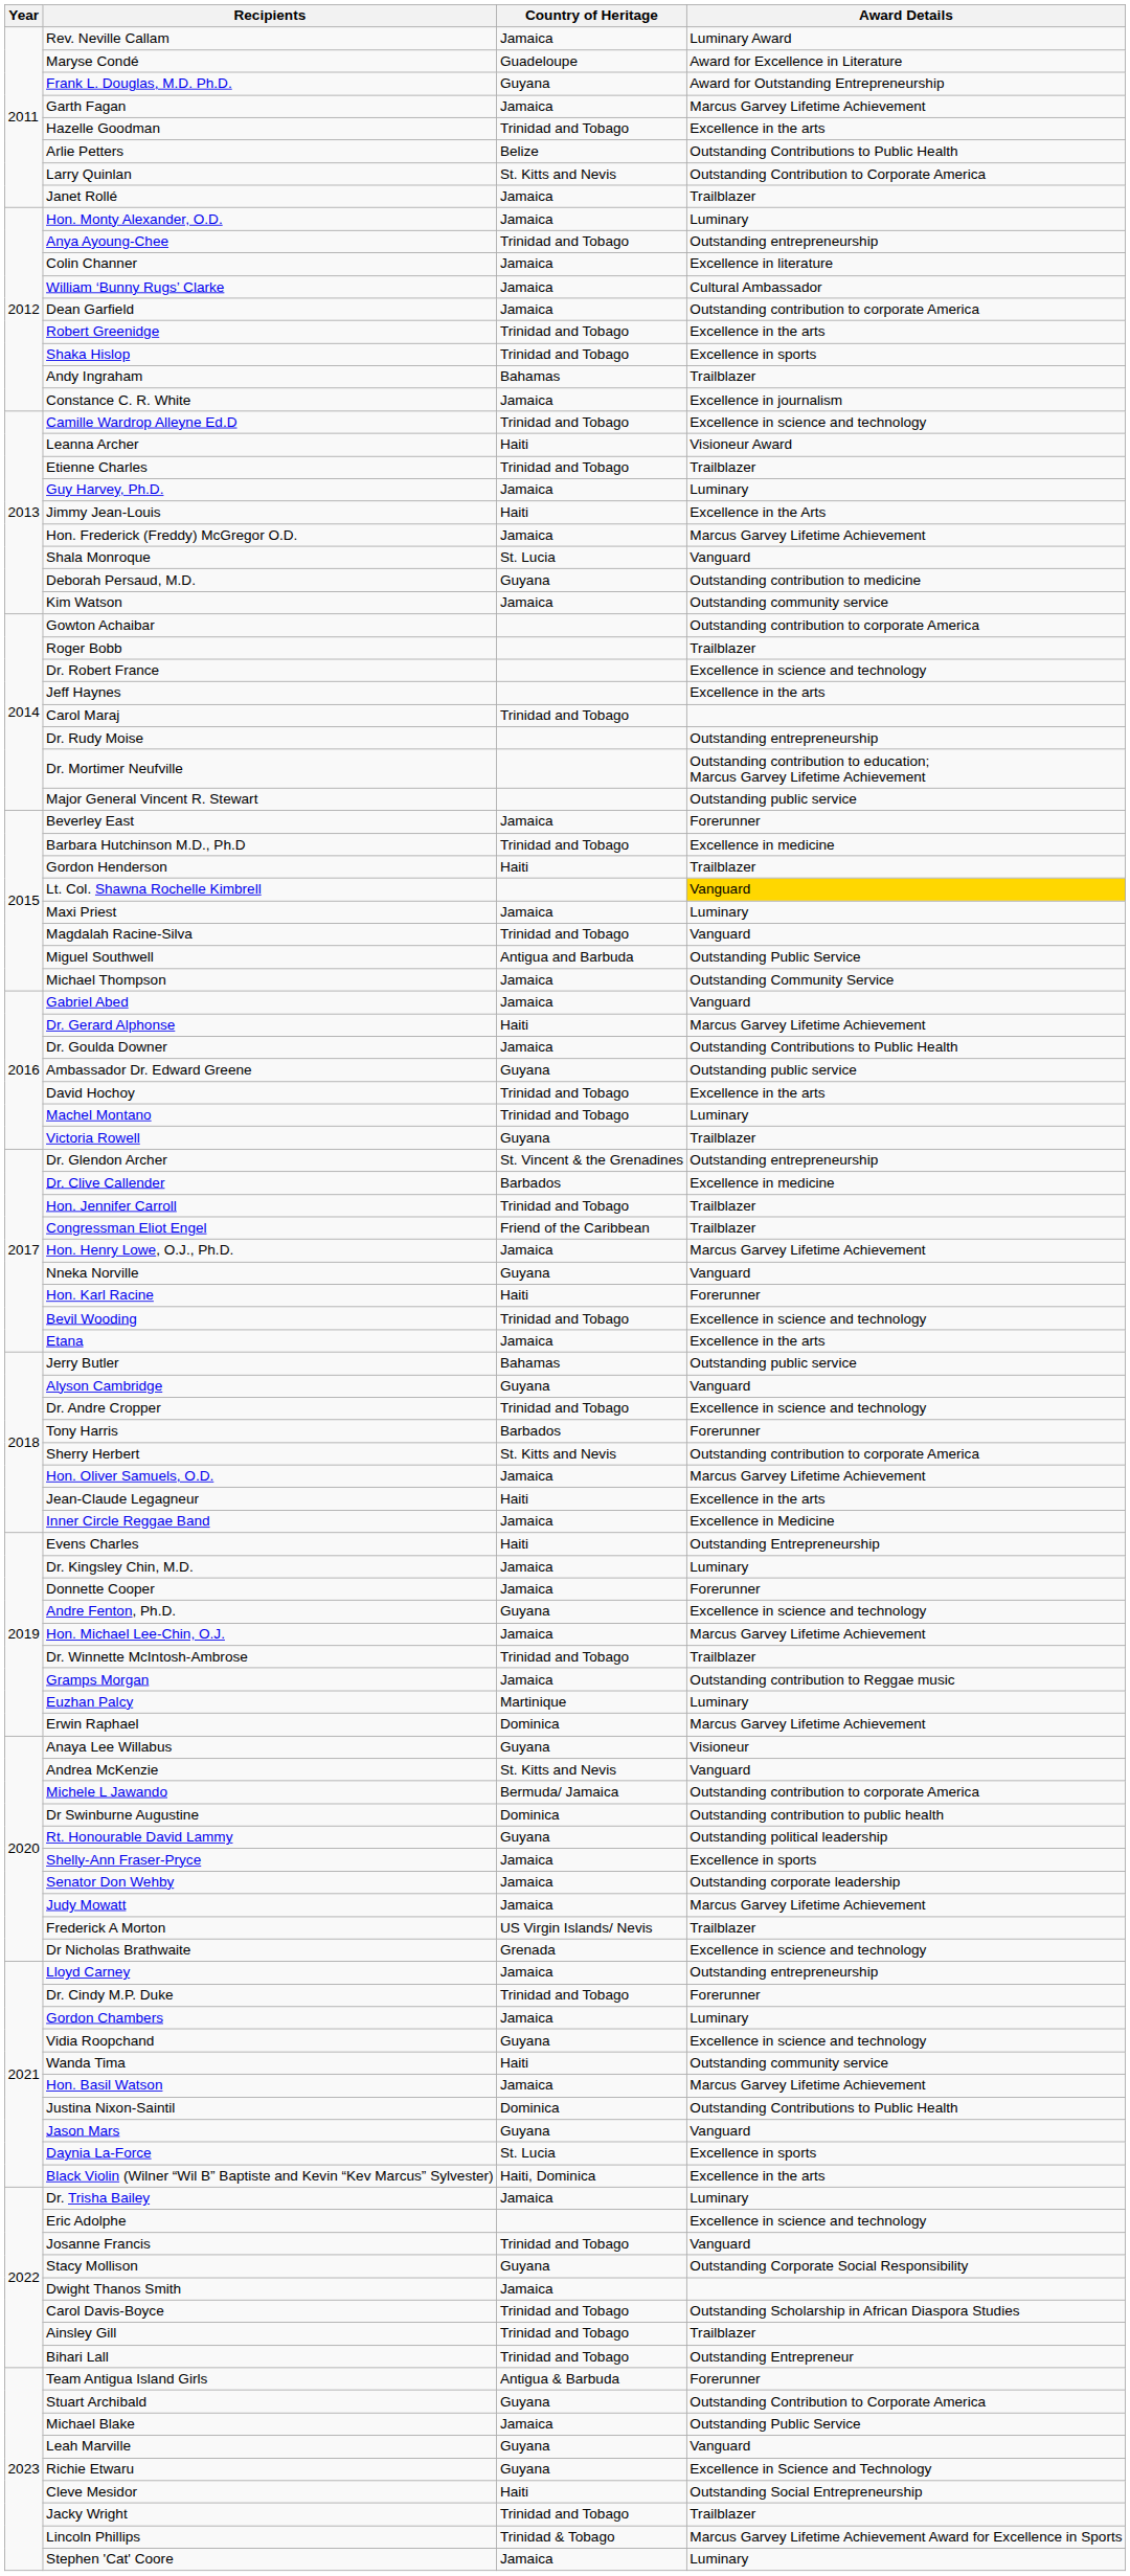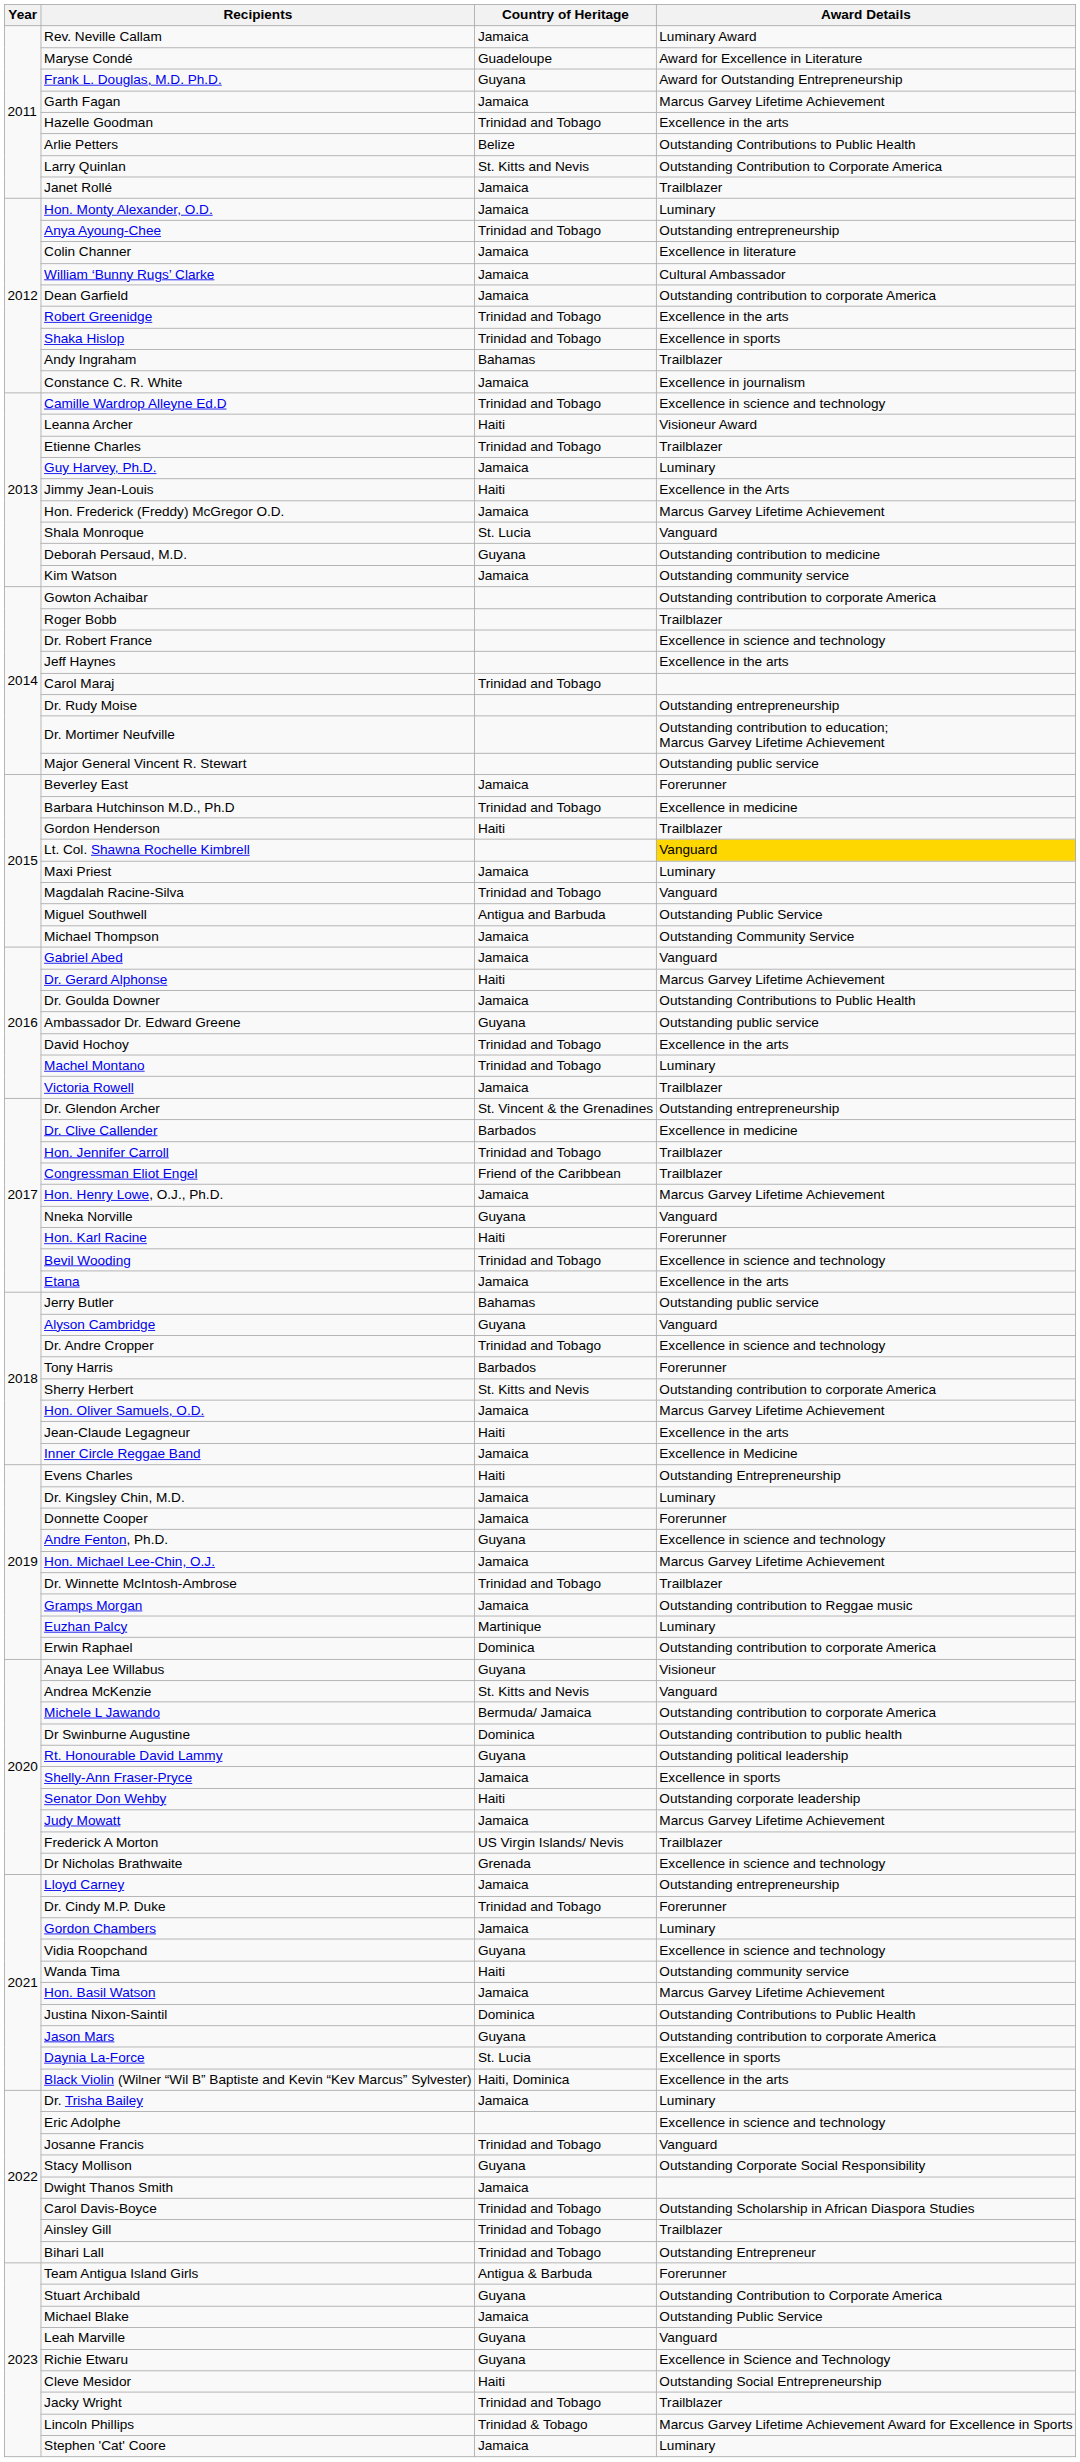 <table class="wikitable">
 <tr>
 <th>Year</th>
 <th>Recipients</th>
 <th>Country of Heritage</th>
 <th>Award Details</th>
 </tr>
 <tr>
 <td rowspan="8">2011</td>
 <td>Rev. Neville Callam</td>
 <td>Jamaica</td>
 <td>Luminary Award</td>
 </tr>
 <tr>
 <td>Maryse Condé</td>
 <td>Guadeloupe</td>
 <td>Award for Excellence in Literature</td>
 </tr>
 <tr>
 <td><a href='#'>Frank L. Douglas, M.D. Ph.D.</a></td>
 <td>Guyana</td>
 <td>Award for Outstanding Entrepreneurship</td>
 </tr>
 <tr>
 <td>Garth Fagan</td>
 <td>Jamaica</td>
 <td>Marcus Garvey Lifetime Achievement</td>
 </tr>
 <tr>
 <td>Hazelle Goodman</td>
 <td>Trinidad and Tobago</td>
 <td>Excellence in the arts</td>
 </tr>
 <tr>
 <td>Arlie Petters</td>
 <td>Belize</td>
 <td>Outstanding Contributions to Public Health</td>
 </tr>
 <tr>
 <td>Larry Quinlan</td>
 <td>St. Kitts and Nevis</td>
 <td>Outstanding Contribution to Corporate America</td>
 </tr>
 <tr>
 <td>Janet Rollé</td>
 <td>Jamaica</td>
 <td>Trailblazer</td>
 </tr>
 <tr>
 <td rowspan="9">2012</td>
 <td><a href='#'>Hon. Monty Alexander, O.D.</a></td>
 <td>Jamaica</td>
 <td>Luminary</td>
 </tr>
 <tr>
 <td><a href='#'>Anya Ayoung-Chee</a></td>
 <td>Trinidad and Tobago</td>
 <td>Outstanding entrepreneurship</td>
 </tr>
 <tr>
 <td>Colin Channer</td>
 <td>Jamaica</td>
 <td>Excellence in literature</td>
 </tr>
 <tr>
 <td><a href='#'>William ‘Bunny Rugs’ Clarke</a></td>
 <td>Jamaica</td>
 <td>Cultural Ambassador</td>
 </tr>
 <tr>
 <td>Dean Garfield</td>
 <td>Jamaica</td>
 <td>Outstanding contribution to corporate America</td>
 </tr>
 <tr>
 <td><a href='#'>Robert Greenidge</a></td>
 <td>Trinidad and Tobago</td>
 <td>Excellence in the arts</td>
 </tr>
 <tr>
 <td><a href='#'>Shaka Hislop</a></td>
 <td>Trinidad and Tobago</td>
 <td>Excellence in sports</td>
 </tr>
 <tr>
 <td>Andy Ingraham</td>
 <td>Bahamas</td>
 <td>Trailblazer</td>
 </tr>
 <tr>
 <td>Constance C. R. White</td>
 <td>Jamaica</td>
 <td>Excellence in journalism</td>
 </tr>
 <tr>
 <td rowspan="9">2013</td>
 <td><a href='#'>Camille Wardrop Alleyne Ed.D</a></td>
 <td>Trinidad and Tobago</td>
 <td>Excellence in science and technology</td>
 </tr>
 <tr>
 <td>Leanna Archer</td>
 <td>Haiti</td>
 <td>Visioneur Award</td>
 </tr>
 <tr>
 <td>Etienne Charles</td>
 <td>Trinidad and Tobago</td>
 <td>Trailblazer</td>
 </tr>
 <tr>
 <td><a href='#'>Guy Harvey, Ph.D.</a></td>
 <td>Jamaica</td>
 <td>Luminary</td>
 </tr>
 <tr>
 <td>Jimmy Jean-Louis</td>
 <td>Haiti</td>
 <td>Excellence in the Arts</td>
 </tr>
 <tr>
 <td>Hon. Frederick (Freddy) McGregor O.D.</td>
 <td>Jamaica</td>
 <td>Marcus Garvey Lifetime Achievement</td>
 </tr>
 <tr>
 <td>Shala Monroque</td>
 <td>St. Lucia</td>
 <td>Vanguard</td>
 </tr>
 <tr>
 <td>Deborah Persaud, M.D.</td>
 <td>Guyana</td>
 <td>Outstanding contribution to medicine</td>
 </tr>
 <tr>
 <td>Kim Watson</td>
 <td>Jamaica</td>
 <td>Outstanding community service</td>
 </tr>
 <tr>
 <td rowspan="8">2014</td>
 <td>Gowton Achaibar</td>
 <td></td>
 <td>Outstanding contribution to corporate America</td>
 </tr>
 <tr>
 <td>Roger Bobb</td>
 <td></td>
 <td>Trailblazer</td>
 </tr>
 <tr>
 <td>Dr. Robert France</td>
 <td></td>
 <td>Excellence in science and technology</td>
 </tr>
 <tr>
 <td>Jeff Haynes</td>
 <td></td>
 <td>Excellence in the arts</td>
 </tr>
 <tr>
 <td>Carol Maraj</td>
 <td>Trinidad and Tobago</td>
 <td></td>
 </tr>
 <tr>
 <td>Dr. Rudy Moise</td>
 <td></td>
 <td>Outstanding entrepreneurship</td>
 </tr>
 <tr>
 <td>Dr. Mortimer Neufville</td>
 <td></td>
 <td>Outstanding contribution to education;<br>Marcus Garvey Lifetime Achievement</td>
 </tr>
 <tr>
 <td>Major General Vincent R. Stewart</td>
 <td></td>
 <td>Outstanding public service</td>
 </tr>
 <tr>
 <td rowspan="8">2015</td>
 <td>Beverley East</td>
 <td>Jamaica</td>
 <td>Forerunner</td>
 </tr>
 <tr>
 <td>Barbara Hutchinson M.D., Ph.D</td>
 <td>Trinidad and Tobago</td>
 <td>Excellence in medicine</td>
 </tr>
 <tr>
 <td>Gordon Henderson</td>
 <td>Haiti</td>
 <td>Trailblazer</td>
 </tr>
 <tr>
 <td>Lt. Col. <a href='#'>Shawna Rochelle Kimbrell</a></td>
 <td></td>
 <td style="background: gold;">Vanguard</td>
 </tr>
 <tr>
 <td>Maxi Priest</td>
 <td>Jamaica</td>
 <td>Luminary</td>
 </tr>
 <tr>
 <td>Magdalah Racine-Silva</td>
 <td>Trinidad and Tobago</td>
 <td>Vanguard</td>
 </tr>
 <tr>
 <td>Miguel Southwell</td>
 <td>Antigua and Barbuda</td>
 <td>Outstanding Public Service</td>
 </tr>
 <tr>
 <td>Michael Thompson</td>
 <td>Jamaica</td>
 <td>Outstanding Community Service</td>
 </tr>
 <tr>
 <td rowspan="7">2016</td>
 <td><a href='#'>Gabriel Abed</a></td>
 <td>Jamaica</td>
 <td>Vanguard</td>
 </tr>
 <tr>
 <td><a href='#'>Dr. Gerard Alphonse</a></td>
 <td>Haiti</td>
 <td>Marcus Garvey Lifetime Achievement</td>
 </tr>
 <tr>
 <td>Dr. Goulda Downer</td>
 <td>Jamaica</td>
 <td>Outstanding Contributions to Public Health</td>
 </tr>
 <tr>
 <td>Ambassador Dr. Edward Greene</td>
 <td>Guyana</td>
 <td>Outstanding public service</td>
 </tr>
 <tr>
 <td>David Hochoy</td>
 <td>Trinidad and Tobago</td>
 <td>Excellence in the arts</td>
 </tr>
 <tr>
 <td><a href='#'>Machel Montano</a></td>
 <td>Trinidad and Tobago</td>
 <td>Luminary</td>
 </tr>
 <tr>
 <td><a href='#'>Victoria Rowell</a></td>
-<td>Guyana</td>
+<td>Jamaica</td>
 <td>Trailblazer</td>
 </tr>
 <tr>
 <td rowspan="9">2017</td>
 <td>Dr. Glendon Archer</td>
 <td>St. Vincent & the Grenadines</td>
 <td>Outstanding entrepreneurship</td>
 </tr>
 <tr>
 <td><a href='#'>Dr. Clive Callender</a></td>
 <td>Barbados</td>
 <td>Excellence in medicine</td>
 </tr>
 <tr>
 <td><a href='#'>Hon. Jennifer Carroll</a></td>
 <td>Trinidad and Tobago</td>
 <td>Trailblazer</td>
 </tr>
 <tr>
 <td><a href='#'>Congressman Eliot Engel</a></td>
 <td>Friend of the Caribbean</td>
 <td>Trailblazer</td>
 </tr>
 <tr>
 <td><a href='#'>Hon. Henry Lowe</a>, O.J., Ph.D.</td>
 <td>Jamaica</td>
 <td>Marcus Garvey Lifetime Achievement</td>
 </tr>
 <tr>
 <td>Nneka Norville</td>
 <td>Guyana</td>
 <td>Vanguard</td>
 </tr>
 <tr>
 <td><a href='#'>Hon. Karl Racine</a></td>
 <td>Haiti</td>
 <td>Forerunner</td>
 </tr>
 <tr>
 <td><a href='#'>Bevil Wooding</a></td>
 <td>Trinidad and Tobago</td>
 <td>Excellence in science and technology</td>
 </tr>
 <tr>
 <td><a href='#'>Etana</a></td>
 <td>Jamaica</td>
 <td>Excellence in the arts</td>
 </tr>
 <tr>
 <td rowspan="8">2018</td>
 <td>Jerry Butler</td>
 <td>Bahamas</td>
 <td>Outstanding public service</td>
 </tr>
 <tr>
 <td><a href='#'>Alyson Cambridge</a></td>
 <td>Guyana</td>
 <td>Vanguard</td>
 </tr>
 <tr>
 <td>Dr. Andre Cropper</td>
 <td>Trinidad and Tobago</td>
 <td>Excellence in science and technology</td>
 </tr>
 <tr>
 <td>Tony Harris</td>
 <td>Barbados</td>
 <td>Forerunner</td>
 </tr>
 <tr>
 <td>Sherry Herbert</td>
 <td>St. Kitts and Nevis</td>
 <td>Outstanding contribution to corporate America</td>
 </tr>
 <tr>
 <td><a href='#'>Hon. Oliver Samuels, O.D.</a></td>
 <td>Jamaica</td>
 <td>Marcus Garvey Lifetime Achievement</td>
 </tr>
 <tr>
 <td>Jean-Claude Legagneur</td>
 <td>Haiti</td>
 <td>Excellence in the arts</td>
 </tr>
 <tr>
 <td><a href='#'>Inner Circle Reggae Band</a></td>
 <td>Jamaica</td>
 <td>Excellence in Medicine</td>
 </tr>
 <tr>
 <td rowspan="9">2019</td>
 <td>Evens Charles</td>
 <td>Haiti</td>
 <td>Outstanding Entrepreneurship</td>
 </tr>
 <tr>
 <td>Dr. Kingsley Chin, M.D.</td>
 <td>Jamaica</td>
 <td>Luminary</td>
 </tr>
 <tr>
 <td>Donnette Cooper</td>
 <td>Jamaica</td>
 <td>Forerunner</td>
 </tr>
 <tr>
 <td><a href='#'>Andre Fenton</a>, Ph.D.</td>
 <td>Guyana</td>
 <td>Excellence in science and technology</td>
 </tr>
 <tr>
 <td><a href='#'>Hon. Michael Lee-Chin, O.J.</a></td>
 <td>Jamaica</td>
 <td>Marcus Garvey Lifetime Achievement</td>
 </tr>
 <tr>
 <td>Dr. Winnette McIntosh-Ambrose</td>
 <td>Trinidad and Tobago</td>
 <td>Trailblazer</td>
 </tr>
 <tr>
 <td><a href='#'>Gramps Morgan</a></td>
 <td>Jamaica</td>
 <td>Outstanding contribution to Reggae music</td>
 </tr>
 <tr>
 <td><a href='#'>Euzhan Palcy</a></td>
 <td>Martinique</td>
 <td>Luminary</td>
 </tr>
 <tr>
 <td>Erwin Raphael</td>
 <td>Dominica</td>
-<td>Marcus Garvey Lifetime Achievement</td>
+<td>Outstanding contribution to corporate America</td>
 </tr>
 <tr>
 <td rowspan="10">2020</td>
 <td>Anaya Lee Willabus</td>
 <td>Guyana</td>
 <td>Visioneur</td>
 </tr>
 <tr>
 <td>Andrea McKenzie</td>
 <td>St. Kitts and Nevis</td>
 <td>Vanguard</td>
 </tr>
 <tr>
 <td><a href='#'>Michele L Jawando</a></td>
 <td>Bermuda/ Jamaica</td>
 <td>Outstanding contribution to corporate America</td>
 </tr>
 <tr>
 <td>Dr Swinburne Augustine</td>
 <td>Dominica</td>
 <td>Outstanding contribution to public health</td>
 </tr>
 <tr>
 <td><a href='#'>Rt. Honourable David Lammy</a></td>
 <td>Guyana</td>
 <td>Outstanding political leadership</td>
 </tr>
 <tr>
 <td><a href='#'>Shelly-Ann Fraser-Pryce</a></td>
 <td>Jamaica</td>
 <td>Excellence in sports</td>
 </tr>
 <tr>
 <td><a href='#'>Senator Don Wehby</a></td>
-<td>Jamaica</td>
+<td>Haiti</td>
 <td>Outstanding corporate leadership</td>
 </tr>
 <tr>
 <td><a href='#'>Judy Mowatt</a></td>
 <td>Jamaica</td>
 <td>Marcus Garvey Lifetime Achievement</td>
 </tr>
 <tr>
 <td>Frederick A Morton</td>
 <td>US Virgin Islands/ Nevis</td>
 <td>Trailblazer</td>
 </tr>
 <tr>
 <td>Dr Nicholas Brathwaite</td>
 <td>Grenada</td>
 <td>Excellence in science and technology</td>
 </tr>
 <tr>
 <td rowspan="10">2021</td>
 <td><a href='#'>Lloyd Carney</a></td>
 <td>Jamaica</td>
 <td>Outstanding entrepreneurship</td>
 </tr>
 <tr>
 <td>Dr. Cindy M.P. Duke</td>
 <td>Trinidad and Tobago</td>
 <td>Forerunner</td>
 </tr>
 <tr>
 <td><a href='#'>Gordon Chambers</a></td>
 <td>Jamaica</td>
 <td>Luminary</td>
 </tr>
 <tr>
 <td>Vidia Roopchand</td>
 <td>Guyana</td>
 <td>Excellence in science and technology</td>
 </tr>
 <tr>
 <td>Wanda Tima</td>
 <td>Haiti</td>
 <td>Outstanding community service</td>
 </tr>
 <tr>
 <td><a href='#'>Hon. Basil Watson</a></td>
 <td>Jamaica</td>
 <td>Marcus Garvey Lifetime Achievement</td>
 </tr>
 <tr>
 <td>Justina Nixon-Saintil</td>
 <td>Dominica</td>
 <td>Outstanding Contributions to Public Health</td>
 </tr>
 <tr>
 <td><a href='#'>Jason Mars</a></td>
 <td>Guyana</td>
-<td>Vanguard</td>
+<td>Outstanding contribution to corporate America</td>
 </tr>
 <tr>
 <td><a href='#'>Daynia La-Force</a></td>
 <td>St. Lucia</td>
 <td>Excellence in sports</td>
 </tr>
 <tr>
 <td><a href='#'>Black Violin</a> (Wilner “Wil B” Baptiste and Kevin “Kev Marcus” Sylvester)</td>
 <td>Haiti, Dominica</td>
 <td>Excellence in the arts</td>
 </tr>
 <tr>
 <td rowspan="8">2022</td>
 <td>Dr. <a href='#'>Trisha Bailey</a></td>
 <td>Jamaica</td>
 <td>Luminary</td>
 </tr>
 <tr>
 <td>Eric Adolphe</td>
 <td></td>
 <td>Excellence in science and technology</td>
 </tr>
 <tr>
 <td>Josanne Francis</td>
 <td>Trinidad and Tobago</td>
 <td>Vanguard</td>
 </tr>
 <tr>
 <td>Stacy Mollison</td>
 <td>Guyana</td>
 <td>Outstanding Corporate Social Responsibility</td>
 </tr>
 <tr>
 <td>Dwight Thanos Smith</td>
 <td>Jamaica</td>
 <td></td>
 </tr>
 <tr>
 <td>Carol Davis-Boyce</td>
 <td>Trinidad and Tobago</td>
 <td>Outstanding Scholarship in African Diaspora Studies</td>
 </tr>
 <tr>
 <td>Ainsley Gill</td>
 <td>Trinidad and Tobago</td>
 <td>Trailblazer</td>
 </tr>
 <tr>
 <td>Bihari Lall</td>
 <td>Trinidad and Tobago</td>
 <td>Outstanding Entrepreneur</td>
 </tr>
 <tr>
 <td rowspan="9">2023</td>
 <td>Team Antigua Island Girls</td>
 <td>Antigua & Barbuda</td>
 <td>Forerunner</td>
 </tr>
 <tr>
 <td>Stuart Archibald</td>
 <td>Guyana</td>
 <td>Outstanding Contribution to Corporate America</td>
 </tr>
 <tr>
 <td>Michael Blake</td>
 <td>Jamaica</td>
 <td>Outstanding Public Service</td>
 </tr>
 <tr>
 <td>Leah Marville</td>
 <td>Guyana</td>
 <td>Vanguard</td>
 </tr>
 <tr>
 <td>Richie Etwaru</td>
 <td>Guyana</td>
 <td>Excellence in Science and Technology</td>
 </tr>
 <tr>
 <td>Cleve Mesidor</td>
 <td>Haiti</td>
 <td>Outstanding Social Entrepreneurship</td>
 </tr>
 <tr>
 <td>Jacky Wright</td>
 <td>Trinidad and Tobago</td>
 <td>Trailblazer</td>
 </tr>
 <tr>
 <td>Lincoln Phillips</td>
 <td>Trinidad & Tobago</td>
 <td>Marcus Garvey Lifetime Achievement Award for Excellence in Sports</td>
 </tr>
 <tr>
 <td>Stephen 'Cat' Coore</td>
 <td>Jamaica</td>
 <td>Luminary</td>
 </tr>
 </table>
